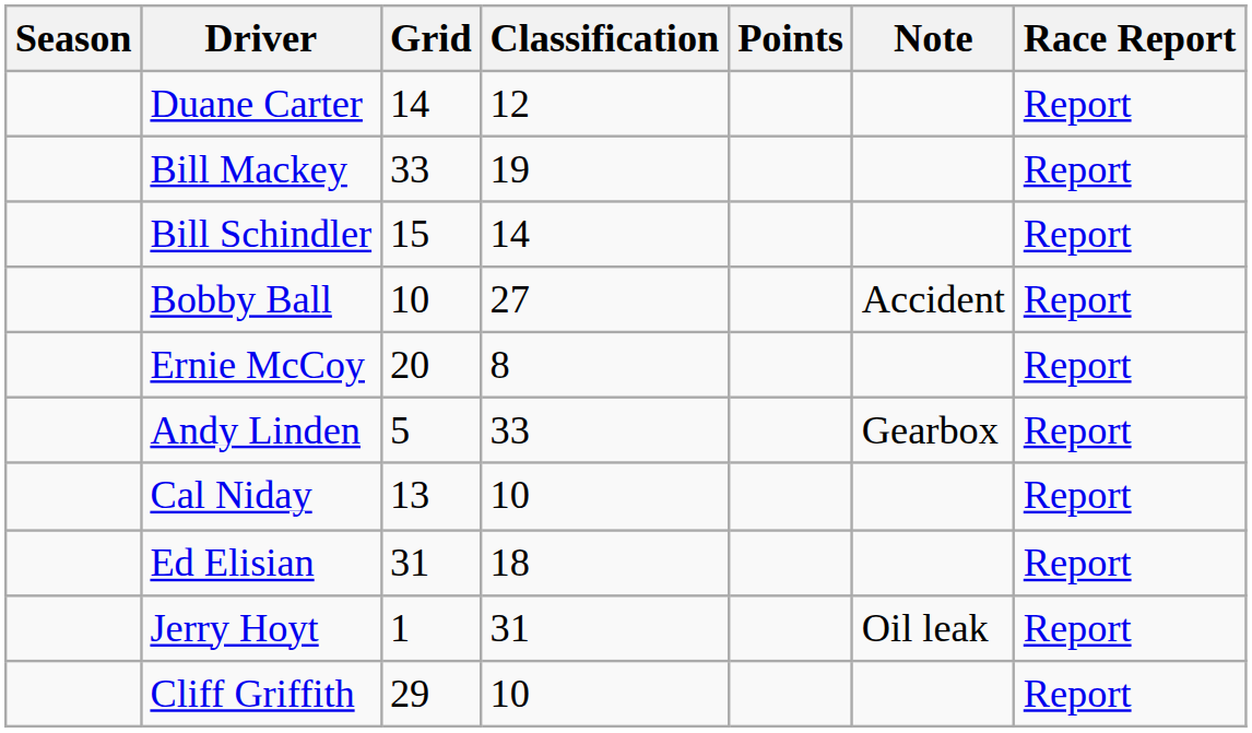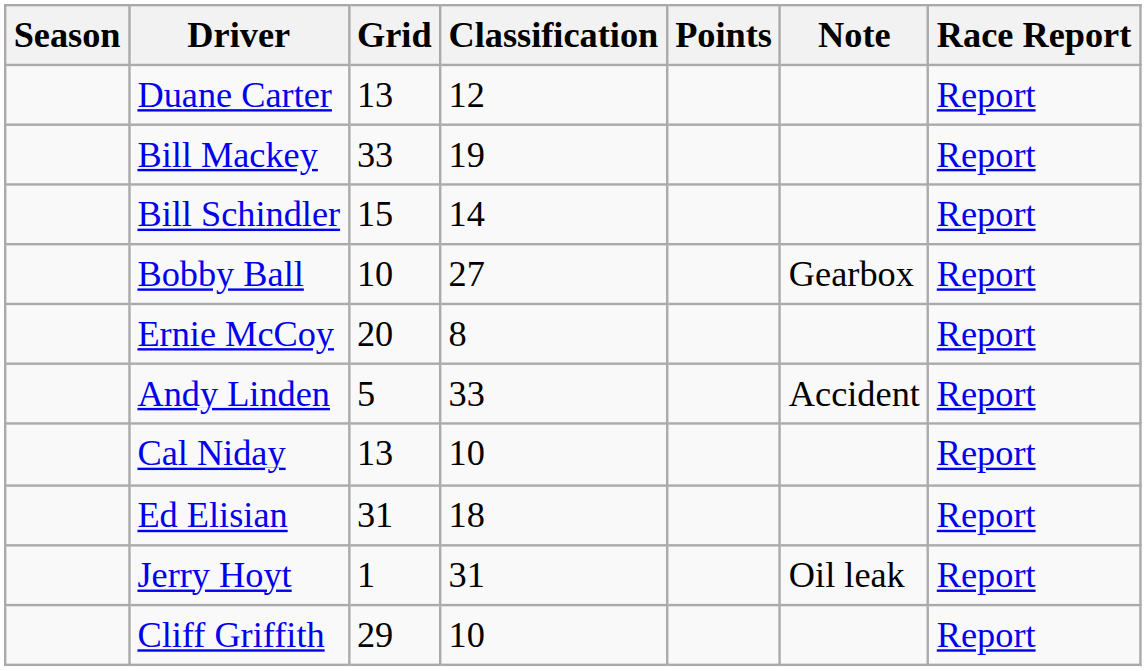 <table class="wikitable" style="font-size: 95%;">
 <tr>
 <th>Season</th>
 <th>Driver</th>
 <th>Grid</th>
 <th>Classification</th>
 <th>Points</th>
 <th>Note</th>
 <th>Race Report</th>
 </tr>
 <tr>
 <td></td>
 <td><a href='#'>Duane Carter</a></td>
-<td>14</td>
+<td>13</td>
 <td>12</td>
 <td></td>
 <td></td>
 <td><a href='#'>Report</a></td>
 </tr>
 <tr>
 <td></td>
 <td><a href='#'>Bill Mackey</a></td>
 <td>33</td>
 <td>19</td>
 <td></td>
 <td></td>
 <td><a href='#'>Report</a></td>
 </tr>
 <tr>
 <td></td>
 <td><a href='#'>Bill Schindler</a></td>
 <td>15</td>
 <td>14</td>
 <td></td>
 <td></td>
 <td><a href='#'>Report</a></td>
 </tr>
 <tr>
 <td></td>
 <td><a href='#'>Bobby Ball</a></td>
 <td>10</td>
 <td>27</td>
 <td></td>
-<td>Accident</td>
+<td>Gearbox</td>
 <td><a href='#'>Report</a></td>
 </tr>
 <tr>
 <td></td>
 <td><a href='#'>Ernie McCoy</a></td>
 <td>20</td>
 <td>8</td>
 <td></td>
 <td></td>
 <td><a href='#'>Report</a></td>
 </tr>
 <tr>
 <td></td>
 <td><a href='#'>Andy Linden</a></td>
 <td>5</td>
 <td>33</td>
 <td></td>
-<td>Gearbox</td>
+<td>Accident</td>
 <td><a href='#'>Report</a></td>
 </tr>
 <tr>
 <td></td>
 <td><a href='#'>Cal Niday</a></td>
 <td>13</td>
 <td>10</td>
 <td></td>
 <td></td>
 <td><a href='#'>Report</a></td>
 </tr>
 <tr>
 <td></td>
 <td><a href='#'>Ed Elisian</a></td>
 <td>31</td>
 <td>18</td>
 <td></td>
 <td></td>
 <td><a href='#'>Report</a></td>
 </tr>
 <tr>
 <td></td>
 <td><a href='#'>Jerry Hoyt</a></td>
 <td>1</td>
 <td>31</td>
 <td></td>
 <td>Oil leak</td>
 <td><a href='#'>Report</a></td>
 </tr>
 <tr>
 <td></td>
 <td><a href='#'>Cliff Griffith</a></td>
 <td>29</td>
 <td>10</td>
 <td></td>
 <td></td>
 <td><a href='#'>Report</a></td>
 </tr>
 </table>
